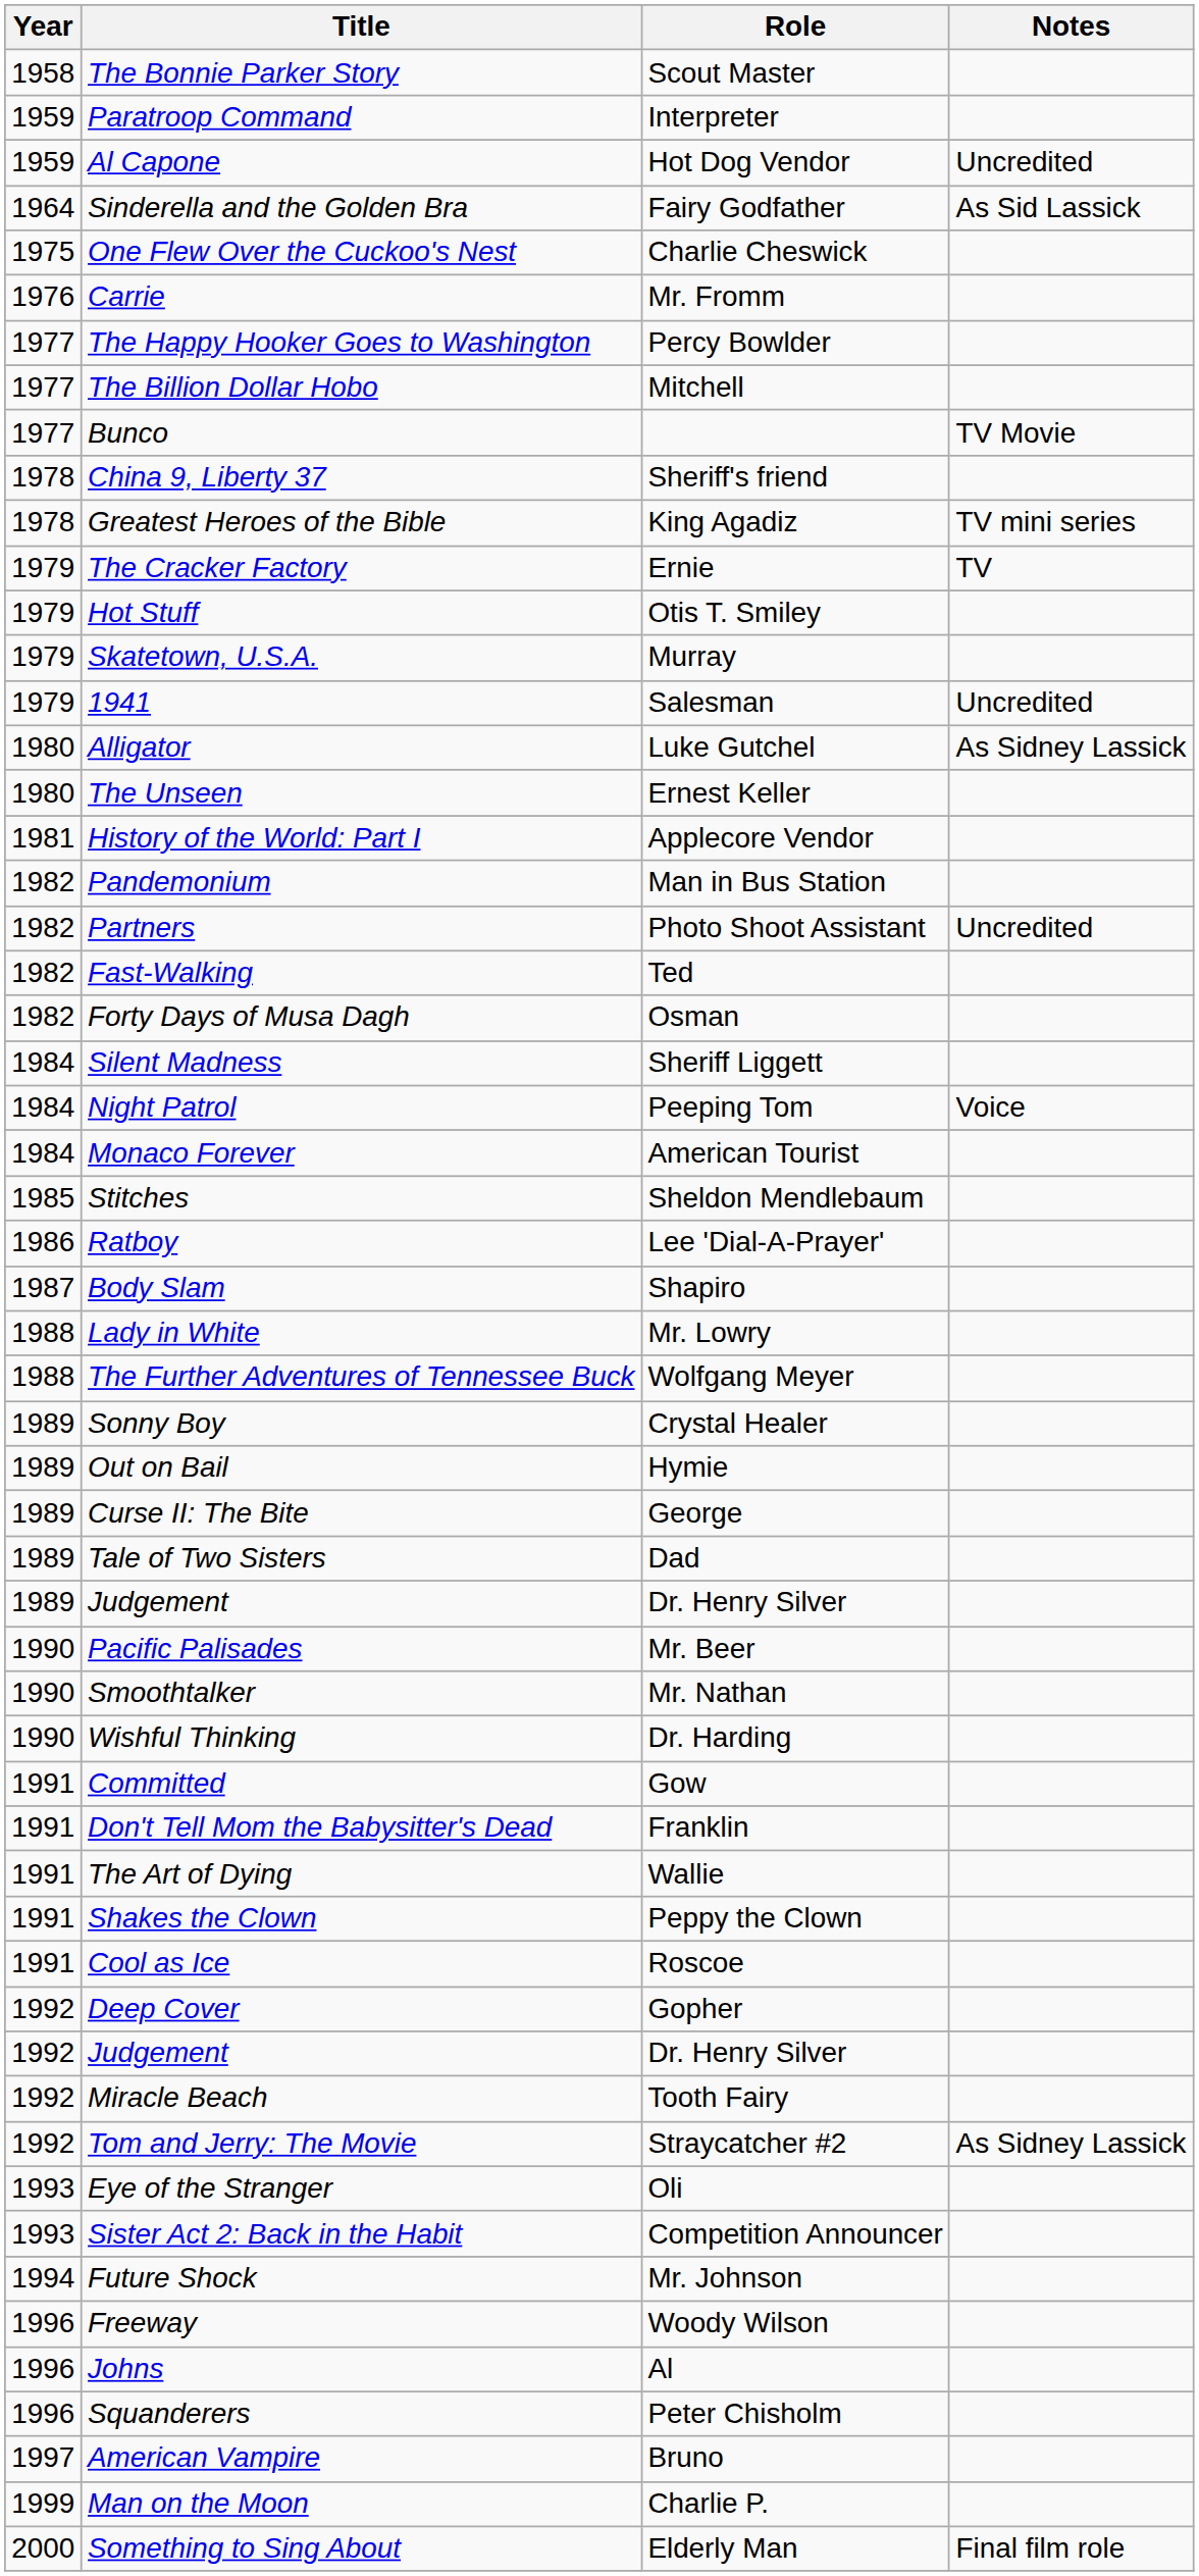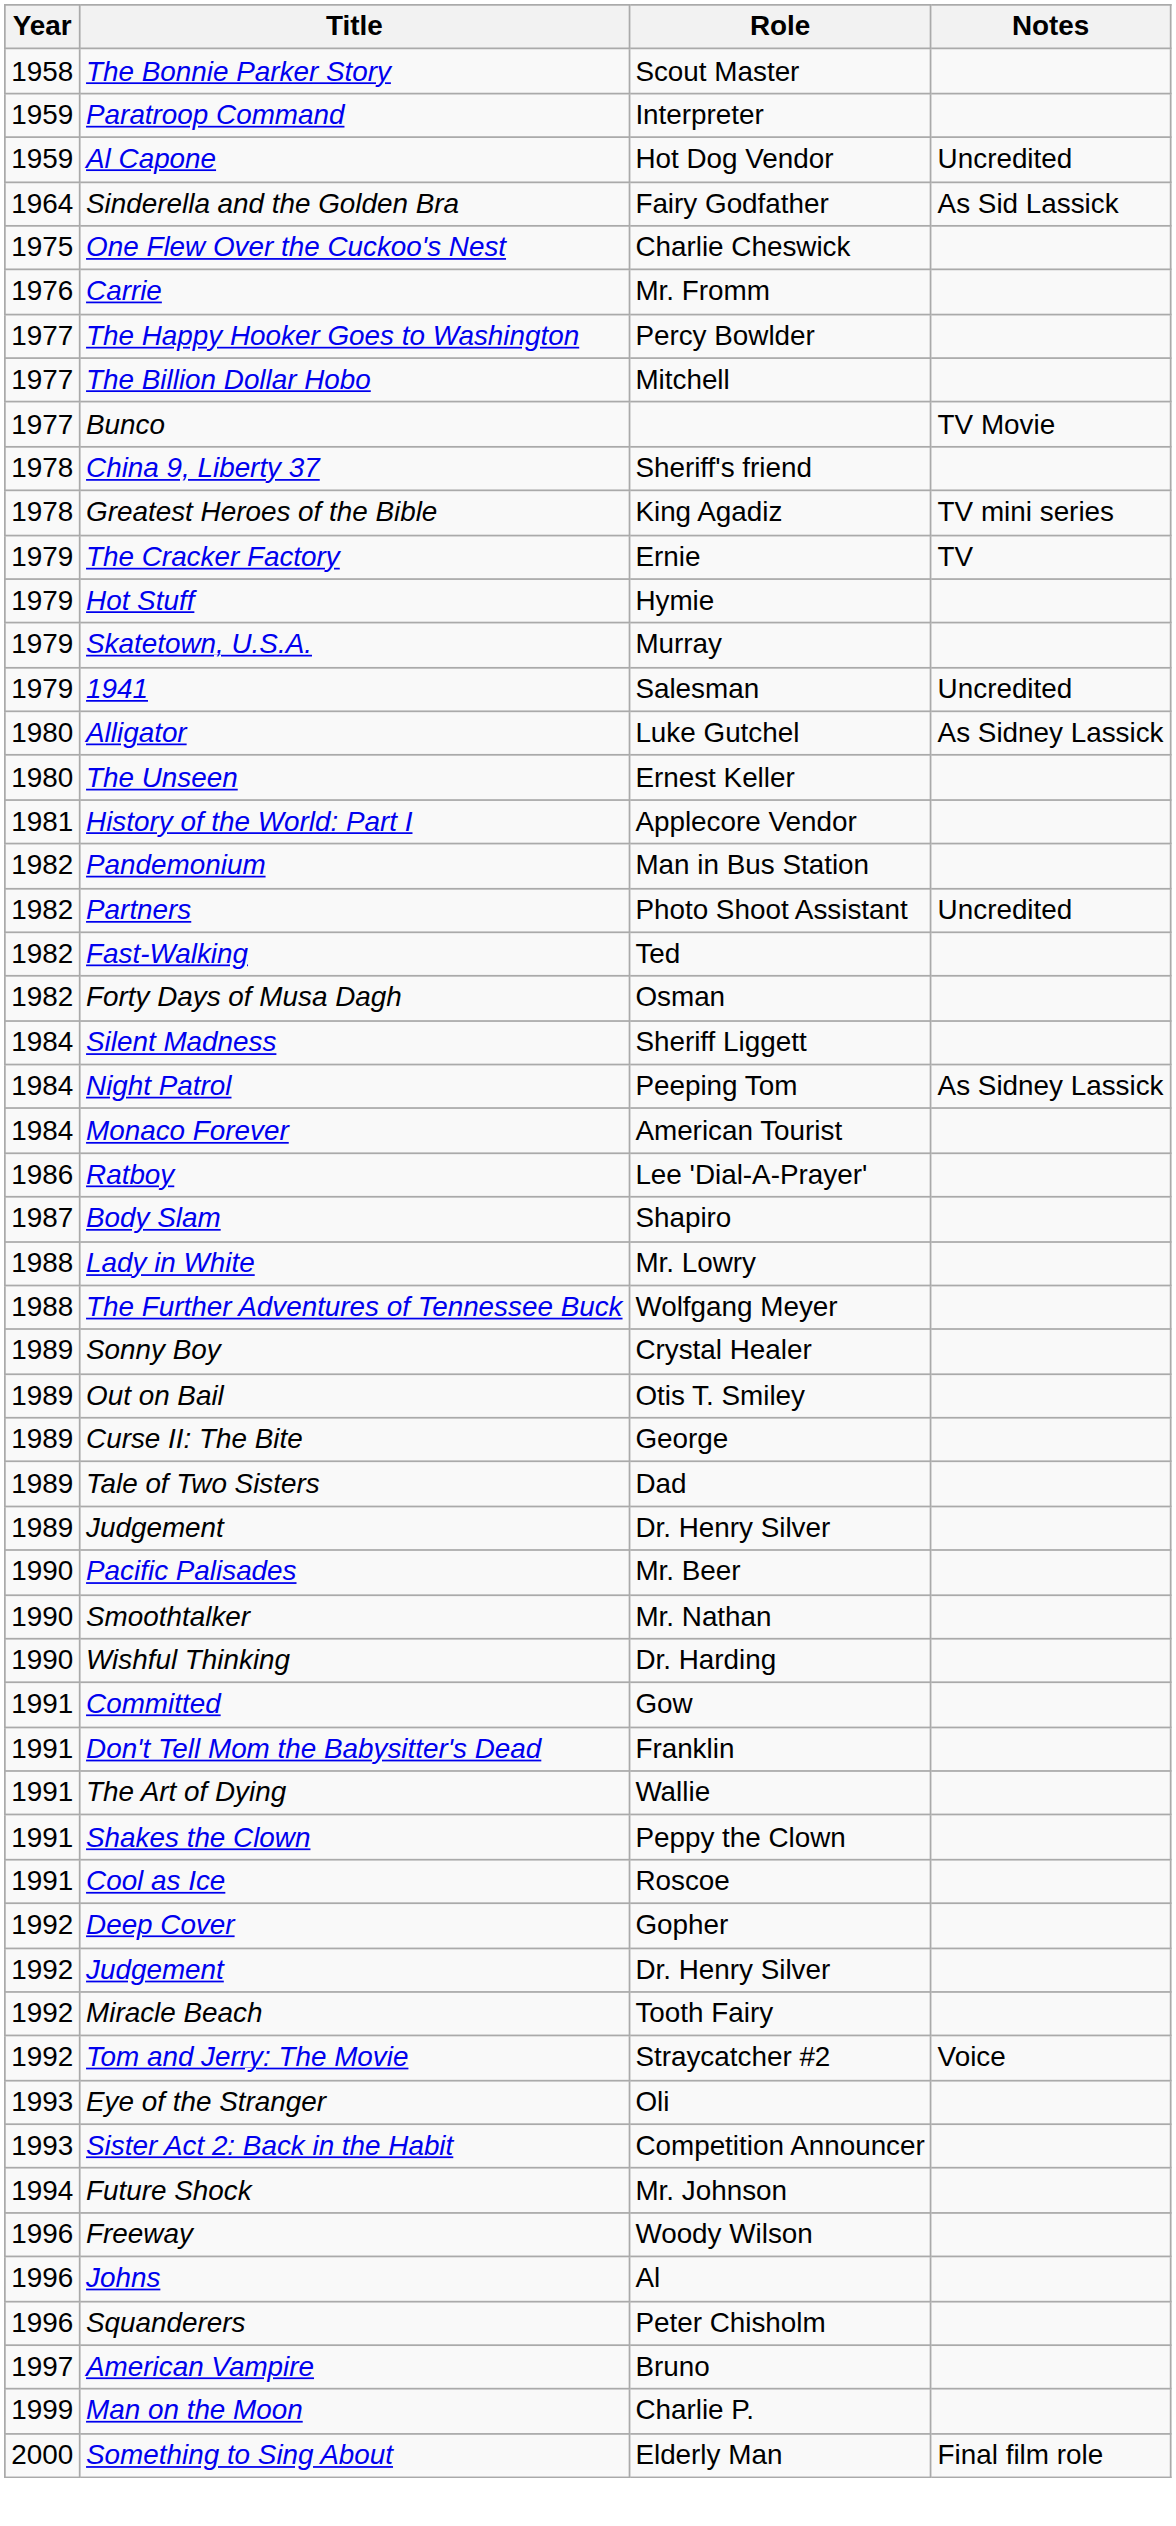 <table class="wikitable sortable">
 <tr>
 <th>Year</th>
 <th>Title</th>
 <th>Role</th>
 <th>Notes</th>
 </tr>
 <tr>
 <td>1958</td>
 <td><em><a href='#'>The Bonnie Parker Story</a></em></td>
 <td>Scout Master</td>
 <td></td>
 </tr>
 <tr>
 <td>1959</td>
 <td><em><a href='#'>Paratroop Command</a></em></td>
 <td>Interpreter</td>
 <td></td>
 </tr>
 <tr>
 <td>1959</td>
 <td><em><a href='#'>Al Capone</a></em></td>
 <td>Hot Dog Vendor</td>
 <td>Uncredited</td>
 </tr>
 <tr>
 <td>1964</td>
 <td><em>Sinderella and the Golden Bra</em></td>
 <td>Fairy Godfather</td>
 <td>As Sid Lassick</td>
 </tr>
 <tr>
 <td>1975</td>
 <td><em><a href='#'>One Flew Over the Cuckoo's Nest</a></em></td>
 <td>Charlie Cheswick</td>
 <td></td>
 </tr>
 <tr>
 <td>1976</td>
 <td><em><a href='#'>Carrie</a></em></td>
 <td>Mr. Fromm</td>
 <td></td>
 </tr>
 <tr>
 <td>1977</td>
 <td><em><a href='#'>The Happy Hooker Goes to Washington</a></em></td>
 <td>Percy Bowlder</td>
 </tr>
 <tr>
 <td>1977</td>
 <td><em><a href='#'>The Billion Dollar Hobo</a></em></td>
 <td>Mitchell</td>
 <td></td>
 </tr>
 <tr>
 <td>1977</td>
 <td><em>Bunco</em></td>
 <td></td>
 <td>TV Movie</td>
 </tr>
 <tr>
 <td>1978</td>
 <td><em><a href='#'>China 9, Liberty 37</a></em></td>
 <td>Sheriff's friend</td>
 <td></td>
 </tr>
 <tr>
 <td>1978</td>
 <td><em>Greatest Heroes of the Bible</em></td>
 <td>King Agadiz</td>
 <td>TV mini series</td>
 </tr>
 <tr>
 <td>1979</td>
 <td><em><a href='#'>The Cracker Factory</a></em></td>
 <td>Ernie</td>
 <td>TV</td>
 </tr>
 <tr>
 <td>1979</td>
 <td><em><a href='#'>Hot Stuff</a></em></td>
-<td>Otis T. Smiley</td>
+<td>Hymie</td>
 <td></td>
 </tr>
 <tr>
 <td>1979</td>
 <td><em><a href='#'>Skatetown, U.S.A.</a></em></td>
 <td>Murray</td>
 <td></td>
 </tr>
 <tr>
 <td>1979</td>
 <td><em><a href='#'>1941</a></em></td>
 <td>Salesman</td>
 <td>Uncredited</td>
 </tr>
 <tr>
 <td>1980</td>
 <td><em><a href='#'>Alligator</a></em></td>
 <td>Luke Gutchel</td>
 <td>As Sidney Lassick</td>
 </tr>
 <tr>
 <td>1980</td>
 <td><em><a href='#'>The Unseen</a></em></td>
 <td>Ernest Keller</td>
 <td></td>
 </tr>
 <tr>
 <td>1981</td>
 <td><em><a href='#'>History of the World: Part I</a></em></td>
 <td>Applecore Vendor</td>
 <td></td>
 </tr>
 <tr>
 <td>1982</td>
 <td><em><a href='#'>Pandemonium</a></em></td>
 <td>Man in Bus Station</td>
 <td></td>
 </tr>
 <tr>
 <td>1982</td>
 <td><em><a href='#'>Partners</a></em></td>
 <td>Photo Shoot Assistant</td>
 <td>Uncredited</td>
 </tr>
 <tr>
 <td>1982</td>
 <td><em><a href='#'>Fast-Walking</a></em></td>
 <td>Ted</td>
 <td></td>
 </tr>
 <tr>
 <td>1982</td>
 <td><em>Forty Days of Musa Dagh</em></td>
 <td>Osman</td>
 <td></td>
 </tr>
 <tr>
 <td>1984</td>
 <td><em><a href='#'>Silent Madness</a></em></td>
 <td>Sheriff Liggett</td>
 <td></td>
 </tr>
 <tr>
 <td>1984</td>
 <td><em><a href='#'>Night Patrol</a></em></td>
 <td>Peeping Tom</td>
-<td>Voice</td>
+<td>As Sidney Lassick</td>
 </tr>
 <tr>
 <td>1984</td>
 <td><em><a href='#'>Monaco Forever</a></em></td>
 <td>American Tourist</td>
-<td></td>
-</tr>
-<tr>
-<td>1985</td>
-<td><em>Stitches</em></td>
-<td>Sheldon Mendlebaum</td>
 <td></td>
 </tr>
 <tr>
 <td>1986</td>
 <td><em><a href='#'>Ratboy</a></em></td>
 <td>Lee 'Dial-A-Prayer'</td>
 <td></td>
 </tr>
 <tr>
 <td>1987</td>
 <td><em><a href='#'>Body Slam</a></em></td>
 <td>Shapiro</td>
 <td></td>
 </tr>
 <tr>
 <td>1988</td>
 <td><em><a href='#'>Lady in White</a></em></td>
 <td>Mr. Lowry</td>
 <td></td>
 </tr>
 <tr>
 <td>1988</td>
 <td><em><a href='#'>The Further Adventures of Tennessee Buck</a></em></td>
 <td>Wolfgang Meyer</td>
 <td></td>
 </tr>
 <tr>
 <td>1989</td>
 <td><em>Sonny Boy</em></td>
 <td>Crystal Healer</td>
 <td></td>
 </tr>
 <tr>
 <td>1989</td>
 <td><em>Out on Bail</em></td>
-<td>Hymie</td>
+<td>Otis T. Smiley</td>
 <td></td>
 </tr>
 <tr>
 <td>1989</td>
 <td><em>Curse II: The Bite</em></td>
 <td>George</td>
 <td></td>
 </tr>
 <tr>
 <td>1989</td>
 <td><em>Tale of Two Sisters</em></td>
 <td>Dad</td>
 <td></td>
 </tr>
 <tr>
 <td>1989</td>
 <td><em>Judgement</em></td>
 <td>Dr. Henry Silver</td>
 <td></td>
 </tr>
 <tr>
 <td>1990</td>
 <td><em><a href='#'>Pacific Palisades</a></em></td>
 <td>Mr. Beer</td>
 <td></td>
 </tr>
 <tr>
 <td>1990</td>
 <td><em>Smoothtalker</em></td>
 <td>Mr. Nathan</td>
 <td></td>
 </tr>
 <tr>
 <td>1990</td>
 <td><em>Wishful Thinking</em></td>
 <td>Dr. Harding</td>
 <td></td>
 </tr>
 <tr>
 <td>1991</td>
 <td><em><a href='#'>Committed</a></em></td>
 <td>Gow</td>
 <td></td>
 </tr>
 <tr>
 <td>1991</td>
 <td><em><a href='#'>Don't Tell Mom the Babysitter's Dead</a></em></td>
 <td>Franklin</td>
 <td></td>
 </tr>
 <tr>
 <td>1991</td>
 <td><em>The Art of Dying</em></td>
 <td>Wallie</td>
 <td></td>
 </tr>
 <tr>
 <td>1991</td>
 <td><em><a href='#'>Shakes the Clown</a></em></td>
 <td>Peppy the Clown</td>
 <td></td>
 </tr>
 <tr>
 <td>1991</td>
 <td><em><a href='#'>Cool as Ice</a></em></td>
 <td>Roscoe</td>
 <td></td>
 </tr>
 <tr>
 <td>1992</td>
 <td><em><a href='#'>Deep Cover</a></em></td>
 <td>Gopher</td>
 <td></td>
 </tr>
 <tr>
 <td>1992</td>
 <td><em><a href='#'>Judgement</a></em></td>
 <td>Dr. Henry Silver</td>
 <td></td>
 </tr>
 <tr>
 <td>1992</td>
 <td><em>Miracle Beach</em></td>
 <td>Tooth Fairy</td>
 <td></td>
 </tr>
 <tr>
 <td>1992</td>
 <td><em><a href='#'>Tom and Jerry: The Movie</a></em></td>
 <td>Straycatcher #2</td>
-<td>As Sidney Lassick</td>
+<td>Voice</td>
 </tr>
 <tr>
 <td>1993</td>
 <td><em>Eye of the Stranger</em></td>
 <td>Oli</td>
 <td></td>
 </tr>
 <tr>
 <td>1993</td>
 <td><em><a href='#'>Sister Act 2: Back in the Habit</a></em></td>
 <td>Competition Announcer</td>
 <td></td>
 </tr>
 <tr>
 <td>1994</td>
 <td><em>Future Shock</em></td>
 <td>Mr. Johnson</td>
 <td></td>
 </tr>
 <tr>
 <td>1996</td>
 <td><em>Freeway</em></td>
 <td>Woody Wilson</td>
 <td></td>
 </tr>
 <tr>
 <td>1996</td>
 <td><em><a href='#'>Johns</a></em></td>
 <td>Al</td>
 <td></td>
 </tr>
 <tr>
 <td>1996</td>
 <td><em>Squanderers</em></td>
 <td>Peter Chisholm</td>
 <td></td>
 </tr>
 <tr>
 <td>1997</td>
 <td><em><a href='#'>American Vampire</a></em></td>
 <td>Bruno</td>
 <td></td>
 </tr>
 <tr>
 <td>1999</td>
 <td><em><a href='#'>Man on the Moon</a></em></td>
 <td>Charlie P.</td>
 <td></td>
 </tr>
 <tr>
 <td>2000</td>
 <td><em><a href='#'>Something to Sing About</a></em></td>
 <td>Elderly Man</td>
 <td>Final film role</td>
 </tr>
 </table>
